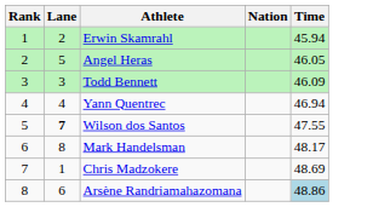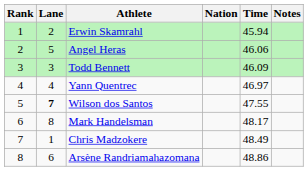 <table class="wikitable sortable" style="text-align:center">
 <tr>
 <th>Rank</th>
 <th>Lane</th>
 <th>Athlete</th>
 <th>Nation</th>
 <th>Time</th>
+<th>Notes</th>
 </tr>
 <tr style="background:#bbf3bb;">
 <td>1</td>
 <td>2</td>
 <td align=left><a href='#'>Erwin Skamrahl</a></td>
 <td align=left></td>
 <td>45.94</td>
+<td></td>
 </tr>
 <tr style="background:#bbf3bb;">
 <td>2</td>
 <td>5</td>
 <td align=left><a href='#'>Angel Heras</a></td>
 <td align=left></td>
-<td>46.05</td>
+<td>46.06</td>
+<td></td>
 </tr>
 <tr style="background:#bbf3bb;">
 <td>3</td>
 <td>3</td>
 <td align=left><a href='#'>Todd Bennett</a></td>
 <td align=left></td>
 <td>46.09</td>
+<td></td>
 </tr>
 <tr>
 <td>4</td>
 <td>4</td>
 <td align=left><a href='#'>Yann Quentrec</a></td>
 <td align=left></td>
-<td>46.94</td>
+<td>46.97</td>
+<td></td>
 </tr>
 <tr>
 <td>5</td>
 <td><strong>7</strong></td>
 <td align=left><a href='#'>Wilson dos Santos</a></td>
 <td align=left></td>
 <td>47.55</td>
+<td></td>
 </tr>
 <tr>
 <td>6</td>
 <td>8</td>
 <td align=left><a href='#'>Mark Handelsman</a></td>
 <td align=left></td>
 <td>48.17</td>
+<td></td>
 </tr>
 <tr>
 <td>7</td>
 <td>1</td>
 <td align=left><a href='#'>Chris Madzokere</a></td>
 <td align=left></td>
-<td>48.69</td>
+<td>48.49</td>
+<td></td>
 </tr>
 <tr>
 <td>8</td>
 <td>6</td>
 <td align=left><a href='#'>Arsène Randriamahazomana</a></td>
 <td align=left></td>
-<td style="background: lightblue;">48.86</td>
+<td>48.86</td>
+<td></td>
 </tr>
 </table>
